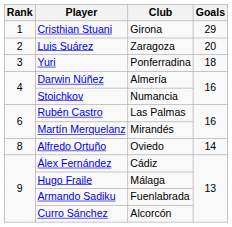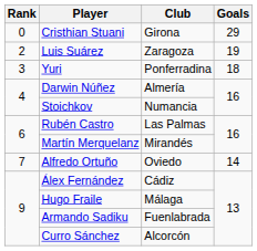 <table class="wikitable" style="text-align:center">
 <tr>
 <th>Rank</th>
 <th>Player</th>
 <th>Club</th>
 <th>Goals</th>
 </tr>
 <tr>
-<td>1</td>
+<td>0</td>
 <td align=left> <a href='#'>Cristhian Stuani</a></td>
 <td align=left>Girona</td>
 <td>29</td>
 </tr>
 <tr>
 <td>2</td>
 <td align=left> <a href='#'>Luis Suárez</a></td>
 <td align=left>Zaragoza</td>
-<td>20</td>
+<td>19</td>
 </tr>
 <tr>
 <td>3</td>
 <td align=left> <a href='#'>Yuri</a></td>
 <td align=left>Ponferradina</td>
 <td>18</td>
 </tr>
 <tr>
 <td rowspan=2>4</td>
 <td align=left> <a href='#'>Darwin Núñez</a></td>
 <td align=left>Almería</td>
 <td rowspan=2>16</td>
 </tr>
 <tr>
 <td align=left> <a href='#'>Stoichkov</a></td>
 <td align=left>Numancia</td>
 </tr>
 <tr>
 <td rowspan=2>6</td>
 <td align=left> <a href='#'>Rubén Castro</a></td>
 <td align=left>Las Palmas</td>
 <td rowspan=2>16</td>
 </tr>
 <tr>
 <td align=left> <a href='#'>Martín Merquelanz</a></td>
 <td align=left>Mirandés</td>
 </tr>
 <tr>
-<td>8</td>
+<td>7</td>
 <td align=left> <a href='#'>Alfredo Ortuño</a></td>
 <td align=left>Oviedo</td>
 <td>14</td>
 </tr>
 <tr>
 <td rowspan=4>9</td>
 <td align=left> <a href='#'>Álex Fernández</a></td>
 <td align=left>Cádiz</td>
 <td rowspan=4>13</td>
 </tr>
 <tr>
 <td align=left> <a href='#'>Hugo Fraile</a></td>
 <td align=left>Málaga</td>
 </tr>
 <tr>
 <td align=left> <a href='#'>Armando Sadiku</a></td>
 <td align=left>Fuenlabrada</td>
 </tr>
 <tr>
 <td align=left> <a href='#'>Curro Sánchez</a></td>
 <td align=left>Alcorcón</td>
 </tr>
 </table>
